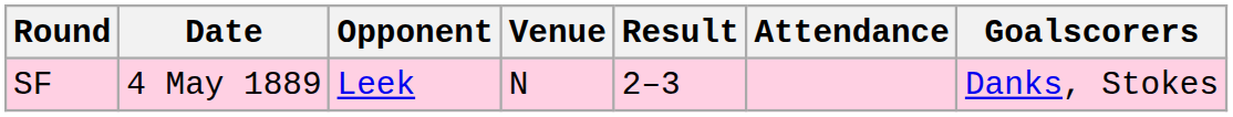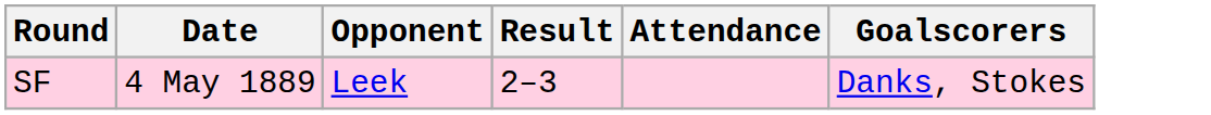 <table class="wikitable">
 <tr>
 <th>Round</th>
 <th>Date</th>
 <th>Opponent</th>
-<th>Venue</th>
 <th>Result</th>
 <th>Attendance</th>
 <th>Goalscorers</th>
 </tr>
 <tr style="background-color: #ffd0e3;">
 <td>SF</td>
 <td>4 May 1889</td>
 <td><a href='#'>Leek</a></td>
-<td>N</td>
 <td>2–3</td>
 <td></td>
 <td><a href='#'>Danks</a>, Stokes</td>
 </tr>
 </table>
